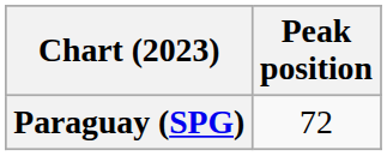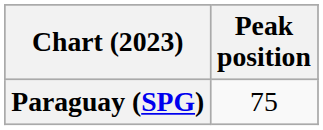 <table class="wikitable plainrowheaders" style="text-align:center">
 <tr>
 <th scope="col">Chart (2023)</th>
 <th scope="col">Peak<br>position</th>
 </tr>
 <tr>
 <th scope="row">Paraguay (<a href='#'>SPG</a>)</th>
-<td>72</td>
+<td>75</td>
 </tr>
 </table>
